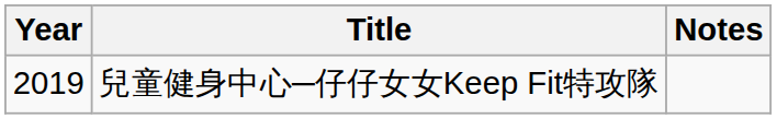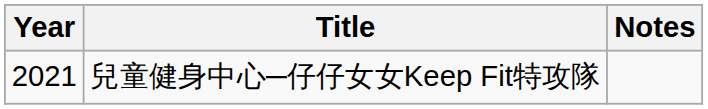 <table class="wikitable sortable">
 <tr>
 <th>Year</th>
 <th>Title</th>
 <th>Notes</th>
 </tr>
 <tr>
-<td>2019</td>
+<td>2021</td>
 <td>兒童健身中心─仔仔女女Keep Fit特攻隊</td>
 <td></td>
 </tr>
 </table>
